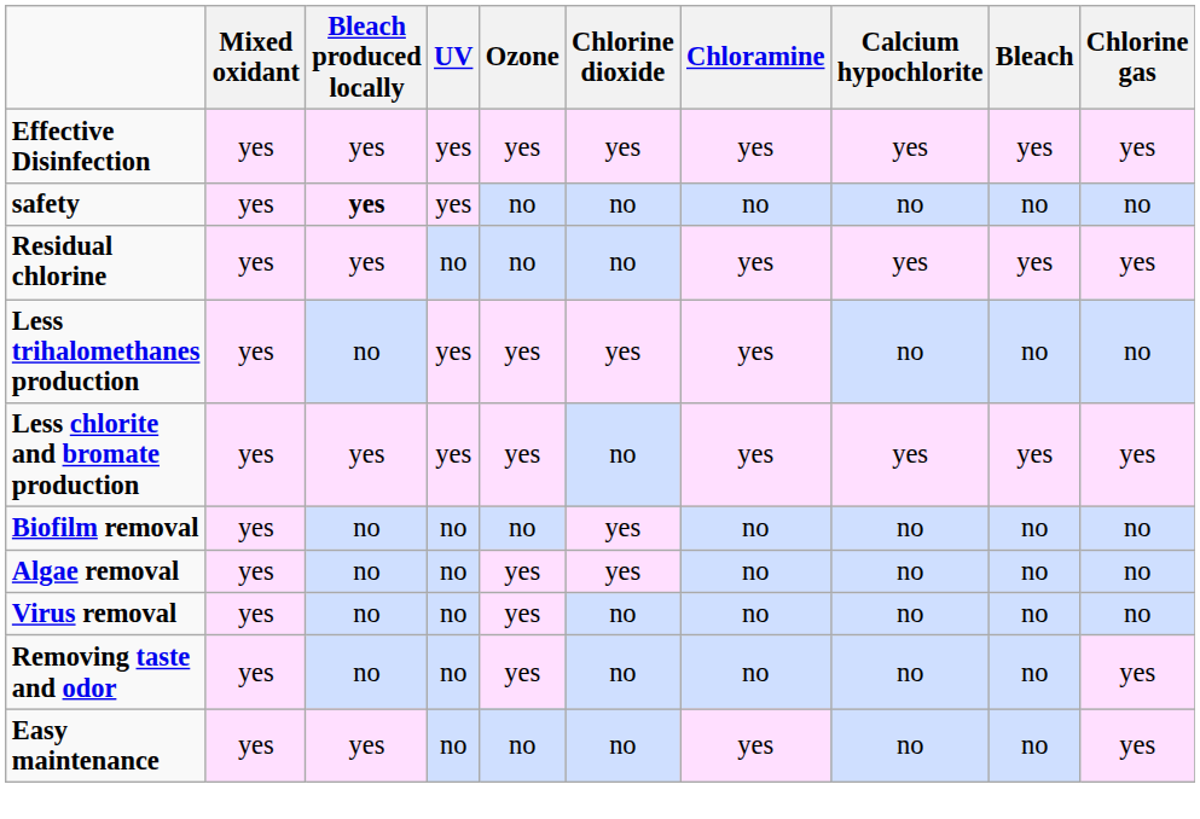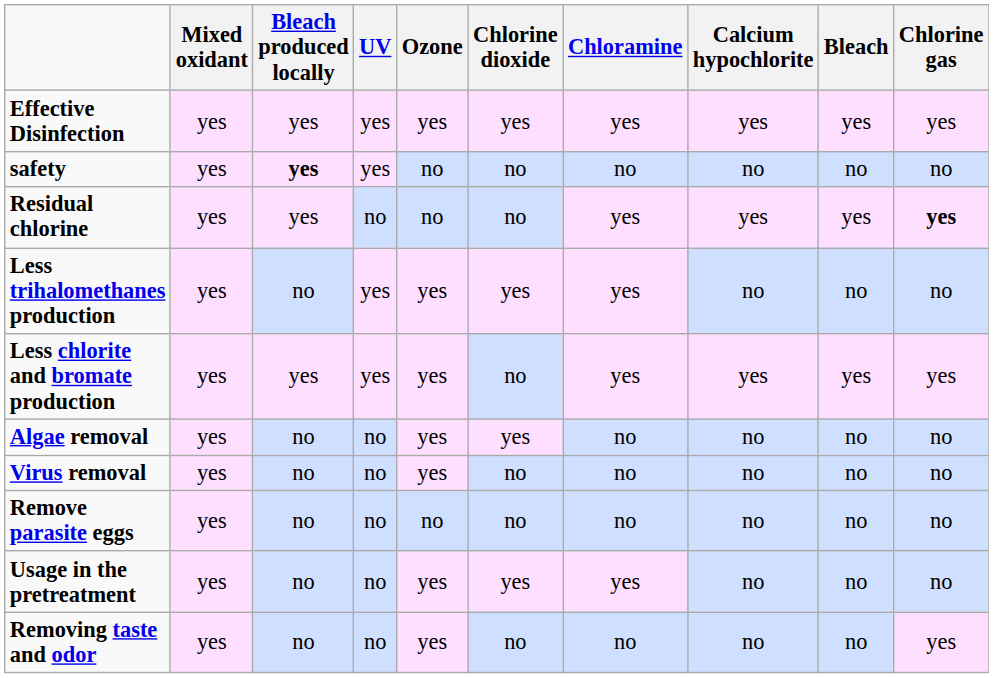 <table class="wikitable" style="text-align:center;">
 <tr>
 <td></td>
 <th>Mixed oxidant</th>
 <th><a href='#'>Bleach</a> produced locally</th>
 <th><a href='#'>UV</a></th>
 <th>Ozone</th>
 <th>Chlorine dioxide</th>
 <th><a href='#'>Chloramine</a></th>
 <th>Calcium hypochlorite</th>
 <th>Bleach</th>
 <th>Chlorine gas</th>
 </tr>
 <tr>
 <td style="text-align:left;"><strong>Effective Disinfection</strong></td>
 <td style="background: #FFDFFF;">yes</td>
 <td style="background: #FFDFFF;">yes</td>
 <td style="background: #FFDFFF;">yes</td>
 <td style="background: #FFDFFF;">yes</td>
 <td style="background: #FFDFFF;">yes</td>
 <td style="background: #FFDFFF;">yes</td>
 <td style="background: #FFDFFF;">yes</td>
 <td style="background: #FFDFFF;">yes</td>
 <td style="background: #FFDFFF;">yes</td>
 </tr>
 <tr>
 <td style="text-align:left;"><strong>safety</strong></td>
 <td style="background: #FFDFFF;">yes</td>
 <td style="background: #FFDFFF;"><strong>yes</strong></td>
 <td style="background: #FFDFFF;">yes</td>
 <td style="background: #CFDFFF;">no</td>
 <td style="background: #CFDFFF;">no</td>
 <td style="background: #CFDFFF;">no</td>
 <td style="background: #CFDFFF;">no</td>
 <td style="background: #CFDFFF;">no</td>
 <td style="background: #CFDFFF;">no</td>
 </tr>
 <tr>
 <td style="text-align:left;"><strong>Residual chlorine</strong></td>
 <td style="background: #FFDFFF;">yes</td>
 <td style="background: #FFDFFF;">yes</td>
 <td style="background: #CFDFFF;">no</td>
 <td style="background: #CFDFFF;">no</td>
 <td style="background: #CFDFFF;">no</td>
 <td style="background: #FFDFFF;">yes</td>
 <td style="background: #FFDFFF;">yes</td>
 <td style="background: #FFDFFF;">yes</td>
-<td style="background: #FFDFFF;">yes</td>
+<td style="background: #FFDFFF;"><strong>yes</strong></td>
 </tr>
 <tr>
 <td style="text-align:left;"><strong>Less <a href='#'>trihalomethanes</a> production</strong></td>
 <td style="background: #FFDFFF;">yes</td>
 <td style="background: #CFDFFF;">no</td>
 <td style="background: #FFDFFF;">yes</td>
 <td style="background: #FFDFFF;">yes</td>
 <td style="background: #FFDFFF;">yes</td>
 <td style="background: #FFDFFF;">yes</td>
 <td style="background: #CFDFFF;">no</td>
 <td style="background: #CFDFFF;">no</td>
 <td style="background: #CFDFFF;">no</td>
 </tr>
 <tr>
 <td style="text-align:left;"><strong>Less <a href='#'>chlorite</a> and <a href='#'>bromate</a> production</strong></td>
 <td style="background: #FFDFFF;">yes</td>
 <td style="background: #FFDFFF;">yes</td>
 <td style="background: #FFDFFF;">yes</td>
 <td style="background: #FFDFFF;">yes</td>
 <td style="background: #CFDFFF;">no</td>
 <td style="background: #FFDFFF;">yes</td>
 <td style="background: #FFDFFF;">yes</td>
 <td style="background: #FFDFFF;">yes</td>
 <td style="background: #FFDFFF;">yes</td>
 </tr>
 <tr>
-<td style="text-align:left;"><strong><a href='#'>Biofilm</a> removal</strong></td>
-<td style="background: #FFDFFF;">yes</td>
-<td style="background: #CFDFFF;">no</td>
-<td style="background: #CFDFFF;">no</td>
-<td style="background: #CFDFFF;">no</td>
-<td style="background: #FFDFFF;">yes</td>
-<td style="background: #CFDFFF;">no</td>
-<td style="background: #CFDFFF;">no</td>
-<td style="background: #CFDFFF;">no</td>
-<td style="background: #CFDFFF;">no</td>
-</tr>
-<tr>
 <td style="text-align:left;"><strong><a href='#'>Algae</a> removal</strong></td>
 <td style="background: #FFDFFF;">yes</td>
 <td style="background: #CFDFFF;">no</td>
 <td style="background: #CFDFFF;">no</td>
 <td style="background: #FFDFFF;">yes</td>
 <td style="background: #FFDFFF;">yes</td>
 <td style="background: #CFDFFF;">no</td>
 <td style="background: #CFDFFF;">no</td>
 <td style="background: #CFDFFF;">no</td>
 <td style="background: #CFDFFF;">no</td>
 </tr>
 <tr>
 <td style="text-align:left;"><strong><a href='#'>Virus</a> removal</strong></td>
 <td style="background: #FFDFFF;">yes</td>
 <td style="background: #CFDFFF;">no</td>
 <td style="background: #CFDFFF;">no</td>
 <td style="background: #FFDFFF;">yes</td>
 <td style="background: #CFDFFF;">no</td>
 <td style="background: #CFDFFF;">no</td>
 <td style="background: #CFDFFF;">no</td>
 <td style="background: #CFDFFF;">no</td>
 <td style="background: #CFDFFF;">no</td>
 </tr>
 <tr>
+<td style="text-align:left;"><strong>Remove <a href='#'>parasite</a> eggs</strong></td>
+<td style="background: #FFDFFF;">yes</td>
+<td style="background: #CFDFFF;">no</td>
+<td style="background: #CFDFFF;">no</td>
+<td style="background: #CFDFFF;">no</td>
+<td style="background: #CFDFFF;">no</td>
+<td style="background: #CFDFFF;">no</td>
+<td style="background: #CFDFFF;">no</td>
+<td style="background: #CFDFFF;">no</td>
+<td style="background: #CFDFFF;">no</td>
+</tr>
+<tr>
+<td style="text-align:left;"><strong>Usage in the pretreatment</strong></td>
+<td style="background: #FFDFFF;">yes</td>
+<td style="background: #CFDFFF;">no</td>
+<td style="background: #CFDFFF;">no</td>
+<td style="background: #FFDFFF;">yes</td>
+<td style="background: #FFDFFF;">yes</td>
+<td style="background: #FFDFFF;">yes</td>
+<td style="background: #CFDFFF;">no</td>
+<td style="background: #CFDFFF;">no</td>
+<td style="background: #CFDFFF;">no</td>
+</tr>
+<tr>
 <td style="text-align:left;"><strong>Removing <a href='#'>taste</a> and <a href='#'>odor</a></strong></td>
 <td style="background: #FFDFFF;">yes</td>
 <td style="background: #CFDFFF;">no</td>
 <td style="background: #CFDFFF;">no</td>
 <td style="background: #FFDFFF;">yes</td>
 <td style="background: #CFDFFF;">no</td>
 <td style="background: #CFDFFF;">no</td>
 <td style="background: #CFDFFF;">no</td>
 <td style="background: #CFDFFF;">no</td>
 <td style="background: #FFDFFF;">yes</td>
 </tr>
-<tr>
-<td style="text-align:left;"><strong>Easy maintenance</strong></td>
-<td style="background: #FFDFFF;">yes</td>
-<td style="background: #FFDFFF;">yes</td>
-<td style="background: #CFDFFF;">no</td>
-<td style="background: #CFDFFF;">no</td>
-<td style="background: #CFDFFF;">no</td>
-<td style="background: #FFDFFF;">yes</td>
-<td style="background: #CFDFFF;">no</td>
-<td style="background: #CFDFFF;">no</td>
-<td style="background: #FFDFFF;">yes</td>
-</tr>
 </table>
